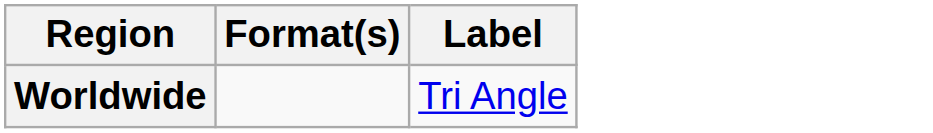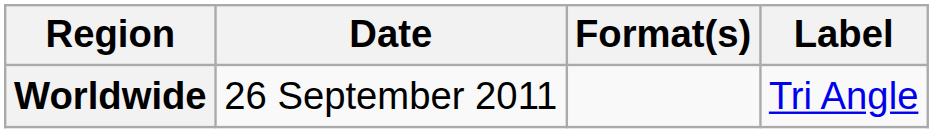 <table class="wikitable plainrowheaders">
 <tr>
 <th scope="col">Region</th>
+<th scope="col">Date</th>
 <th scope="col">Format(s)</th>
 <th scope="col">Label</th>
 </tr>
 <tr>
 <th scope="row">Worldwide</th>
+<td>26 September 2011</td>
 <td></td>
 <td><a href='#'>Tri Angle</a></td>
 </tr>
 </table>
